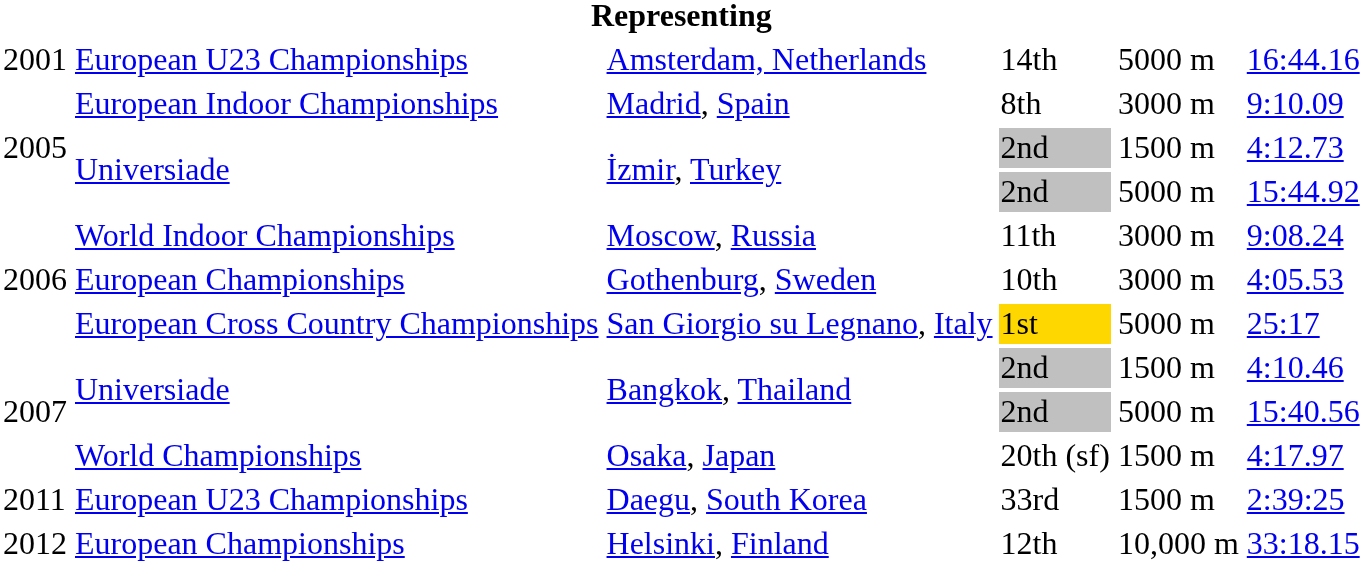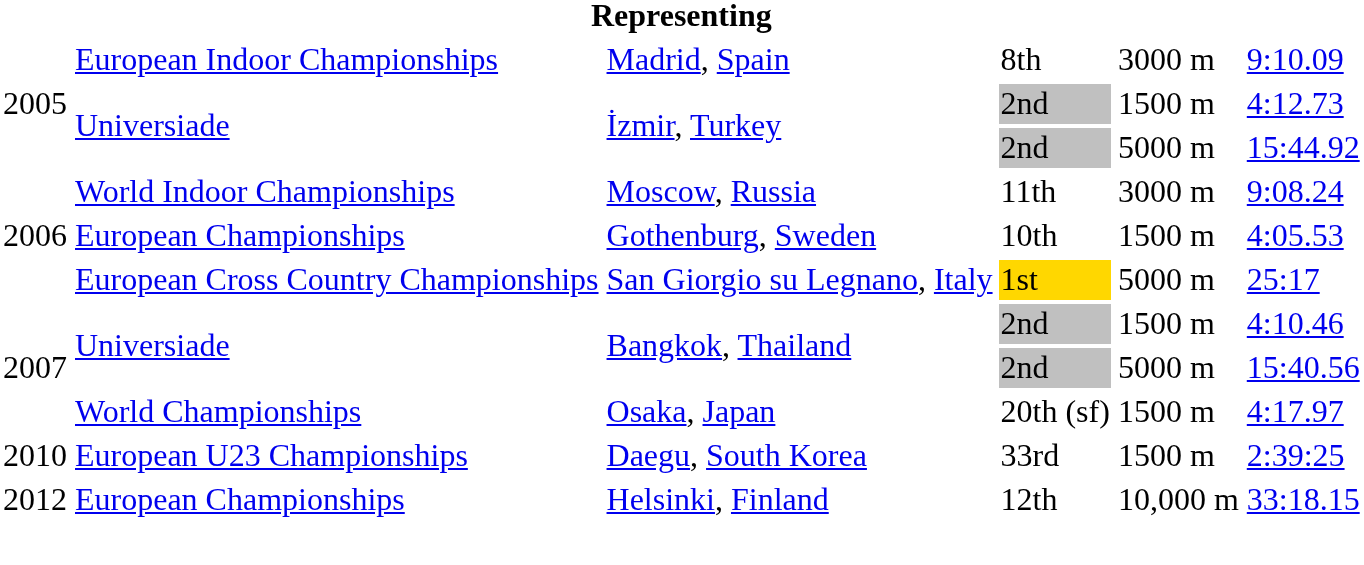 <table>
 <tr>
 <th colspan="6">Representing </th>
-</tr>
-<tr>
-<td>2001</td>
-<td><a href='#'>European U23 Championships</a></td>
-<td><a href='#'>Amsterdam, Netherlands</a></td>
-<td>14th</td>
-<td>5000 m</td>
-<td><a href='#'>16:44.16</a></td>
 </tr>
 <tr>
 <td rowspan=3>2005</td>
 <td><a href='#'>European Indoor Championships</a></td>
 <td><a href='#'>Madrid</a>, <a href='#'>Spain</a></td>
 <td>8th</td>
 <td>3000 m</td>
 <td><a href='#'>9:10.09</a></td>
 </tr>
 <tr>
 <td rowspan=2><a href='#'>Universiade</a></td>
 <td rowspan=2><a href='#'>İzmir</a>, <a href='#'>Turkey</a></td>
 <td bgcolor="silver">2nd</td>
 <td>1500 m</td>
 <td><a href='#'>4:12.73</a></td>
 </tr>
 <tr>
 <td bgcolor="silver">2nd</td>
 <td>5000 m</td>
 <td><a href='#'>15:44.92</a></td>
 </tr>
 <tr>
 <td rowspan=3>2006</td>
 <td><a href='#'>World Indoor Championships</a></td>
 <td><a href='#'>Moscow</a>, <a href='#'>Russia</a></td>
 <td>11th</td>
 <td>3000 m</td>
 <td><a href='#'>9:08.24</a></td>
 </tr>
 <tr>
 <td><a href='#'>European Championships</a></td>
 <td><a href='#'>Gothenburg</a>, <a href='#'>Sweden</a></td>
 <td>10th</td>
-<td>3000 m</td>
+<td>1500 m</td>
 <td><a href='#'>4:05.53</a></td>
 </tr>
 <tr>
 <td><a href='#'>European Cross Country Championships</a></td>
 <td><a href='#'>San Giorgio su Legnano</a>, <a href='#'>Italy</a></td>
 <td bgcolor="gold">1st</td>
 <td>5000 m</td>
 <td><a href='#'>25:17</a></td>
 </tr>
 <tr>
 <td rowspan=3>2007</td>
 <td rowspan=2><a href='#'>Universiade</a></td>
 <td rowspan=2><a href='#'>Bangkok</a>, <a href='#'>Thailand</a></td>
 <td bgcolor="silver">2nd</td>
 <td>1500 m</td>
 <td><a href='#'>4:10.46</a></td>
 </tr>
 <tr>
 <td bgcolor="silver">2nd</td>
 <td>5000 m</td>
 <td><a href='#'>15:40.56</a></td>
 </tr>
 <tr>
 <td><a href='#'>World Championships</a></td>
 <td><a href='#'>Osaka</a>, <a href='#'>Japan</a></td>
 <td>20th (sf)</td>
 <td>1500 m</td>
 <td><a href='#'>4:17.97</a></td>
 </tr>
 <tr>
-<td>2011</td>
+<td>2010</td>
 <td><a href='#'>European U23 Championships</a></td>
 <td><a href='#'>Daegu</a>, <a href='#'>South Korea</a></td>
 <td>33rd</td>
 <td>1500 m</td>
 <td><a href='#'>2:39:25</a></td>
 </tr>
 <tr>
 <td>2012</td>
 <td><a href='#'>European Championships</a></td>
 <td><a href='#'>Helsinki</a>, <a href='#'>Finland</a></td>
 <td>12th</td>
 <td>10,000 m</td>
 <td><a href='#'>33:18.15</a></td>
 </tr>
 </table>
